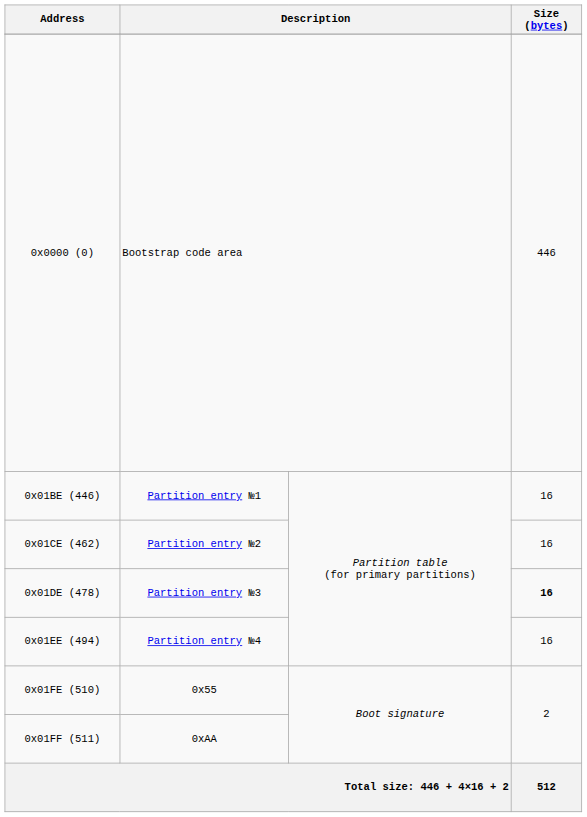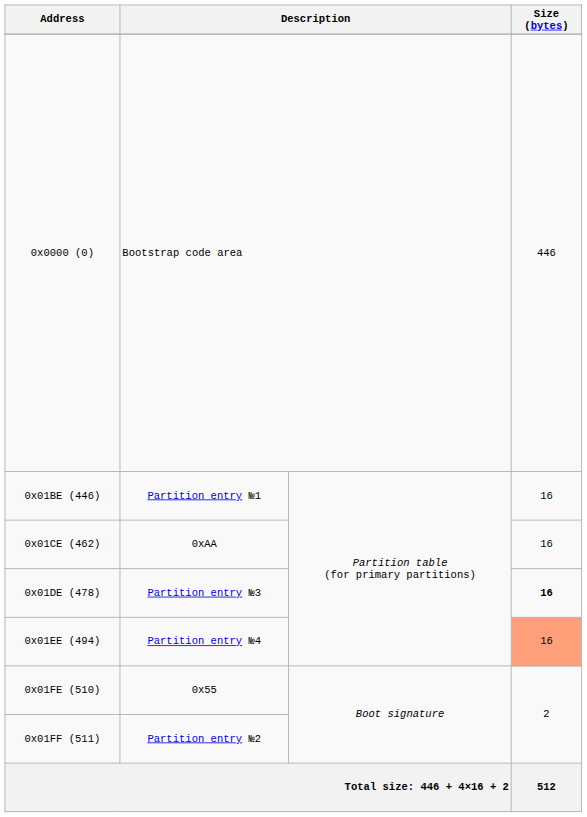 <table class="wikitable" style="float:left; width:45%; margin:1em;">
 <tr>
 <th>Address</th>
 <th style="vertical-align:middle" colspan="2">Description</th>
 <th style="vertical-align:middle">Size<br>(<a href='#'>bytes</a>)</th>
 </tr>
 <tr>
 </tr>
 <tr style="height:540px">
 <td style="text-align:center"><code>0x0000</code> (0)</td>
 <td colspan="2">Bootstrap code area</td>
 <td style="text-align:center">446</td>
 </tr>
 <tr style="height:60px">
 <td style="text-align:center"><code>0x01BE</code> (446)</td>
 <td style="text-align:center"><a href='#'>Partition entry</a> №1</td>
 <td rowspan="4" style="vertical-align:middle; text-align:center"><em>Partition table</em><br>(for primary partitions)</td>
 <td style="text-align:center">16</td>
 </tr>
 <tr style="height:60px">
 <td style="text-align:center"><code>0x01CE</code> (462)</td>
-<td style="text-align:center"><a href='#'>Partition entry</a> №2</td>
+<td style="text-align:center"><code>0xAA</code></td>
 <td style="text-align:center">16</td>
 </tr>
 <tr style="height:60px">
 <td style="text-align:center"><code>0x01DE</code> (478)</td>
 <td style="text-align:center"><a href='#'>Partition entry</a> №3</td>
 <td style="text-align:center"><strong>16</strong></td>
 </tr>
 <tr style="height:60px">
 <td style="text-align:center"><code>0x01EE</code> (494)</td>
 <td style="text-align:center"><a href='#'>Partition entry</a> №4</td>
-<td style="text-align:center">16</td>
+<td style="background: lightsalmon; text-align:center">16</td>
 </tr>
 <tr style="height:60px">
 <td style="text-align:center"><code>0x01FE</code> (510)</td>
 <td style="text-align:center"><code>0x55</code></td>
 <td rowspan="2" style="vertical-align:middle; text-align:center"><em>Boot signature</em></td>
 <td rowspan="2" style="text-align:center">2</td>
 </tr>
 <tr style="height:60px">
 <td style="text-align:center"><code>0x01FF</code> (511)</td>
-<td style="text-align:center"><code>0xAA</code></td>
+<td style="text-align:center"><a href='#'>Partition entry</a> №2</td>
 </tr>
 <tr style="height:60px">
 <th colspan="3" style="text-align:right;">Total size: 446 + 4×16 + 2</th>
 <th style="text-align:center">512</th>
 </tr>
 </table>
